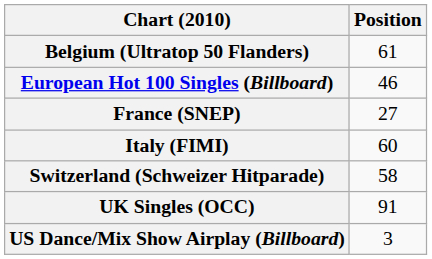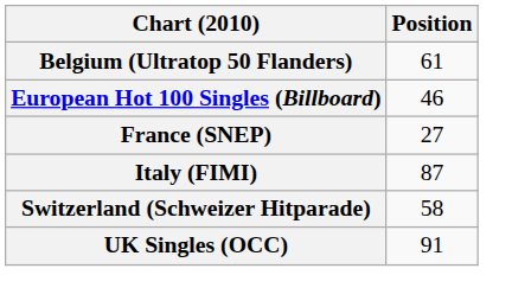 <table class="wikitable sortable plainrowheaders">
 <tr>
 <th>Chart (2010)</th>
 <th>Position</th>
 </tr>
 <tr>
 <th scope="row">Belgium (Ultratop 50 Flanders)</th>
 <td style="text-align:center;">61</td>
 </tr>
 <tr>
 <th scope="row"><a href='#'>European Hot 100 Singles</a> (<em>Billboard</em>)</th>
 <td align="center">46</td>
 </tr>
 <tr>
 <th scope="row">France (SNEP)</th>
 <td style="text-align:center;">27</td>
 </tr>
 <tr>
 <th scope="row">Italy (FIMI)</th>
-<td style="text-align:center;">60</td>
+<td style="text-align:center;">87</td>
 </tr>
 <tr>
 <th scope="row">Switzerland (Schweizer Hitparade)</th>
 <td style="text-align:center;">58</td>
 </tr>
 <tr>
 <th scope="row">UK Singles (OCC)</th>
 <td style="text-align:center;">91</td>
 </tr>
-<tr>
-<th scope="row">US Dance/Mix Show Airplay (<em>Billboard</em>)</th>
-<td style="text-align:center;">3</td>
-</tr>
 </table>
